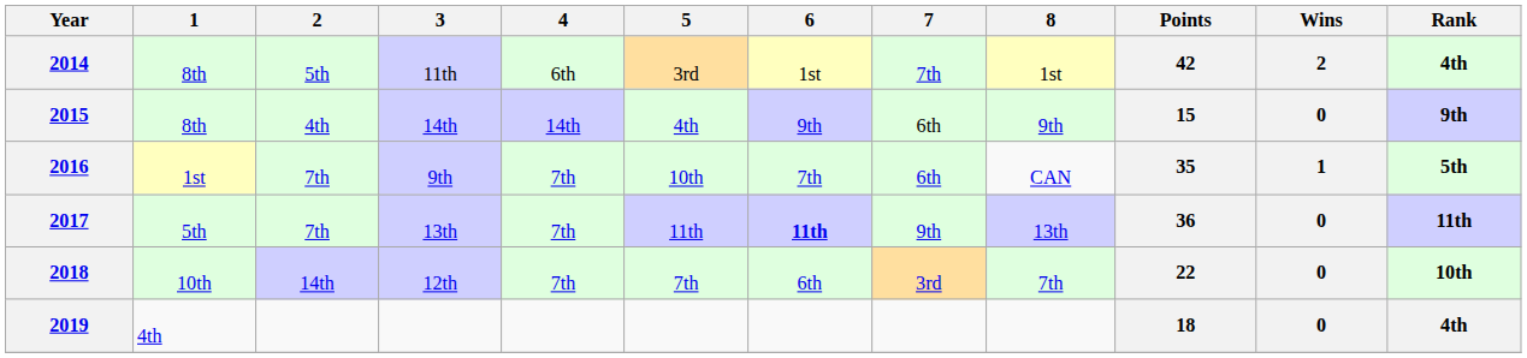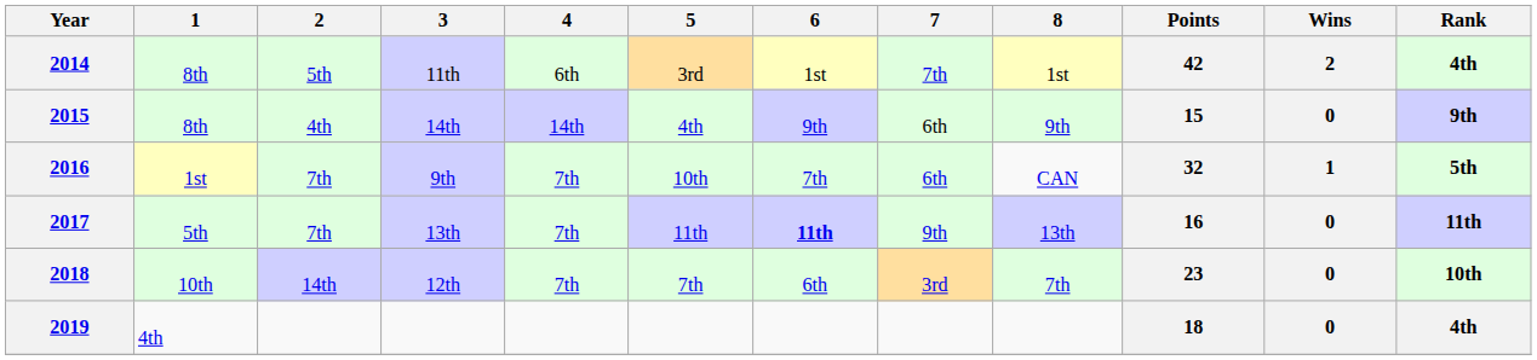 <table class="wikitable" style="clear:both;">
 <tr>
 <th width="2%">Year</th>
 <th width="2%">1</th>
 <th width="2%">2</th>
 <th width="2%">3</th>
 <th width="2%">4</th>
 <th width="2%">5</th>
 <th width="2%">6</th>
 <th width="2%">7</th>
 <th width="2%">8</th>
 <th width="2%">Points</th>
 <th width="2%">Wins</th>
 <th width="2%">Rank</th>
 </tr>
 <tr align=center>
 <th><a href='#'>2014</a></th>
 <td style="background:#dfffdf;"><br><a href='#'>8th</a></td>
 <td style="background:#dfffdf;"><br><a href='#'>5th</a></td>
 <td style="background:#CFCFFF;"><br>11th</td>
 <td style="background:#dfffdf;"><br>6th</td>
 <td style="background:#ffdf9f;"><br>3rd</td>
 <td style="background:#ffffbf;"><br>1st</td>
 <td style="background:#dfffdf;"><br><a href='#'>7th</a></td>
 <td style="background:#ffffbf;"><br>1st</td>
 <th>42</th>
 <th>2</th>
 <td style="background:#dfffdf;"><strong>4th</strong></td>
 </tr>
 <tr align=center>
 <th><a href='#'>2015</a></th>
 <td style="background:#dfffdf;"><br><a href='#'>8th</a></td>
 <td style="background:#dfffdf;"><br><a href='#'>4th</a></td>
 <td style="background:#cfcfff;"><br><a href='#'>14th</a></td>
 <td style="background:#cfcfff;"><br><a href='#'>14th</a></td>
 <td style="background:#dfffdf;"><br><a href='#'>4th</a></td>
 <td style="background:#cfcfff;"><br><a href='#'>9th</a></td>
 <td style="background:#dfffdf;"><br>6th</td>
 <td style="background:#dfffdf;"><br><a href='#'>9th</a></td>
 <th>15</th>
 <th>0</th>
 <th style="background:#cfcfff;">9th</th>
 </tr>
 <tr align=center>
 <th><a href='#'>2016</a></th>
 <td style="background:#ffffbf;"><br><a href='#'>1st</a></td>
 <td style="background:#dfffdf;"><br><a href='#'>7th</a></td>
 <td style="background:#cfcfff;"><br><a href='#'>9th</a></td>
 <td style="background:#dfffdf;"><br><a href='#'>7th</a></td>
 <td style="background:#dfffdf;"><br><a href='#'>10th</a></td>
 <td style="background:#dfffdf;"><br><a href='#'>7th</a></td>
 <td style="background:#dfffdf;"><br><a href='#'>6th</a></td>
 <td><br><a href='#'>CAN</a></td>
-<th>35</th>
+<th>32</th>
 <th>1</th>
 <td style="background:#dfffdf;"><strong>5th</strong></td>
 </tr>
 <tr align=center>
 <th><a href='#'>2017</a></th>
 <td style="background:#dfffdf;"><br><a href='#'>5th</a></td>
 <td style="background:#dfffdf;"><br><a href='#'>7th</a></td>
 <td style="background:#cfcfff;"><br><a href='#'>13th</a></td>
 <td style="background:#dfffdf;"><br><a href='#'>7th</a></td>
 <td style="background:#cfcfff;"><br><a href='#'>11th</a></td>
 <td style="background:#cfcfff;"><strong><br><a href='#'>11th</a></strong></td>
 <td style="background:#dfffdf;"><br><a href='#'>9th</a></td>
 <td style="background:#cfcfff;"><br><a href='#'>13th</a></td>
-<th>36</th>
+<th>16</th>
 <th>0</th>
 <td style="background:#cfcfff;"><strong>11th</strong></td>
 </tr>
 <tr align=center>
 <th><a href='#'>2018</a></th>
 <td style="background:#dfffdf;"><br><a href='#'>10th</a></td>
 <td style="background:#cfcfff;"><br><a href='#'>14th</a></td>
 <td style="background:#cfcfff;"><br><a href='#'>12th</a></td>
 <td style="background:#dfffdf;"><br><a href='#'>7th</a></td>
 <td style="background:#dfffdf;"><br><a href='#'>7th</a></td>
 <td style="background:#dfffdf;"><br><a href='#'>6th</a></td>
 <td style="background:#ffdf9f;"><br><a href='#'>3rd</a></td>
 <td style="background:#dfffdf;"><br><a href='#'>7th</a></td>
-<th>22</th>
+<th>23</th>
 <th>0</th>
 <th style="background:#dfffdf;">10th</th>
 </tr>
 <tr>
 <th><a href='#'>2019</a></th>
 <td><br>       <a href='#'>4th</a></td>
 <td></td>
 <td></td>
 <td></td>
 <td></td>
 <td></td>
 <td></td>
 <td></td>
 <th>18</th>
 <th>0</th>
 <th>4th</th>
 </tr>
 <tr align=center>
 </tr>
 </table>
